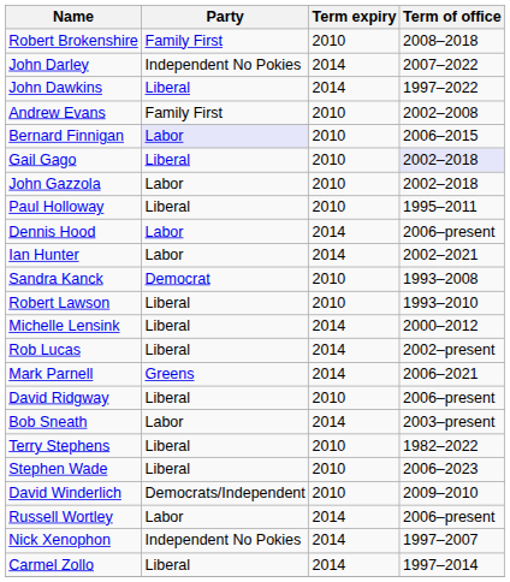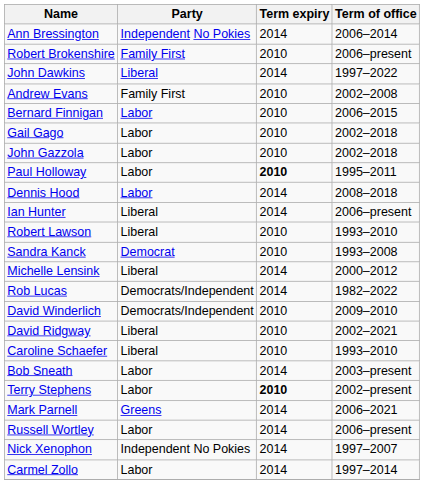 <table class="wikitable sortable">
 <tr>
 <th>Name</th>
 <th>Party</th>
 <th>Term expiry</th>
 <th>Term of office</th>
 </tr>
 <tr>
+<td><a href='#'>Ann Bressington</a></td>
+<td><a href='#'>Independent</a> <a href='#'>No Pokies</a></td>
+<td>2014</td>
+<td>2006–2014</td>
+</tr>
+<tr>
 <td><a href='#'>Robert Brokenshire</a> </td>
 <td><a href='#'>Family First</a></td>
 <td>2010</td>
-<td>2008–2018</td>
-</tr>
-<tr>
-<td><a href='#'>John Darley</a> </td>
-<td>Independent No Pokies</td>
-<td>2014</td>
-<td>2007–2022</td>
+<td>2006–present</td>
 </tr>
 <tr>
 <td><a href='#'>John Dawkins</a></td>
 <td><a href='#'>Liberal</a></td>
 <td>2014</td>
 <td>1997–2022</td>
 </tr>
 <tr>
 <td><a href='#'>Andrew Evans</a> </td>
 <td>Family First</td>
 <td>2010</td>
 <td>2002–2008</td>
 </tr>
 <tr>
 <td><a href='#'>Bernard Finnigan</a> </td>
-<td style="background: lavender;"><a href='#'>Labor</a></td>
+<td><a href='#'>Labor</a></td>
 <td>2010</td>
 <td>2006–2015</td>
 </tr>
 <tr>
 <td><a href='#'>Gail Gago</a></td>
-<td><a href='#'>Liberal</a></td>
+<td>Labor</td>
 <td>2010</td>
-<td style="background: lavender;">2002–2018</td>
+<td>2002–2018</td>
 </tr>
 <tr>
 <td><a href='#'>John Gazzola</a></td>
 <td>Labor</td>
 <td>2010</td>
 <td>2002–2018</td>
 </tr>
 <tr>
 <td><a href='#'>Paul Holloway</a></td>
-<td>Liberal</td>
-<td>2010</td>
+<td>Labor</td>
+<td><strong>2010</strong></td>
 <td>1995–2011</td>
 </tr>
 <tr>
 <td><a href='#'>Dennis Hood</a></td>
 <td><a href='#'>Labor</a></td>
 <td>2014</td>
+<td>2008–2018</td>
+</tr>
+<tr>
+<td><a href='#'>Ian Hunter</a></td>
+<td>Liberal</td>
+<td>2014</td>
 <td>2006–present</td>
 </tr>
 <tr>
-<td><a href='#'>Ian Hunter</a></td>
-<td>Labor</td>
-<td>2014</td>
-<td>2002–2021</td>
+<td><a href='#'>Robert Lawson</a></td>
+<td>Liberal</td>
+<td>2010</td>
+<td>1993–2010</td>
 </tr>
 <tr>
 <td><a href='#'>Sandra Kanck</a> </td>
 <td><a href='#'>Democrat</a></td>
 <td>2010</td>
 <td>1993–2008</td>
-</tr>
-<tr>
-<td><a href='#'>Robert Lawson</a></td>
-<td>Liberal</td>
-<td>2010</td>
-<td>1993–2010</td>
 </tr>
 <tr>
 <td><a href='#'>Michelle Lensink</a></td>
 <td>Liberal</td>
 <td>2014</td>
 <td>2000–2012</td>
 </tr>
 <tr>
 <td><a href='#'>Rob Lucas</a></td>
-<td>Liberal</td>
+<td>Democrats/Independent </td>
 <td>2014</td>
-<td>2002–present</td>
+<td>1982–2022</td>
 </tr>
 <tr>
-<td><a href='#'>Mark Parnell</a></td>
-<td><a href='#'>Greens</a></td>
-<td>2014</td>
-<td>2006–2021</td>
+<td><a href='#'>David Winderlich</a> </td>
+<td>Democrats/Independent </td>
+<td>2010</td>
+<td>2009–2010</td>
 </tr>
 <tr>
 <td><a href='#'>David Ridgway</a></td>
 <td>Liberal</td>
 <td>2010</td>
-<td>2006–present</td>
+<td>2002–2021</td>
+</tr>
+<tr>
+<td><a href='#'>Caroline Schaefer</a></td>
+<td>Liberal</td>
+<td>2010</td>
+<td>1993–2010</td>
 </tr>
 <tr>
 <td><a href='#'>Bob Sneath</a></td>
 <td>Labor</td>
 <td>2014</td>
 <td>2003–present</td>
 </tr>
 <tr>
 <td><a href='#'>Terry Stephens</a></td>
-<td>Liberal</td>
-<td>2010</td>
-<td>1982–2022</td>
+<td>Labor</td>
+<td><strong>2010</strong></td>
+<td>2002–present</td>
 </tr>
 <tr>
-<td><a href='#'>Stephen Wade</a> </td>
-<td>Liberal</td>
-<td>2010</td>
-<td>2006–2023</td>
-</tr>
-<tr>
-<td><a href='#'>David Winderlich</a> </td>
-<td>Democrats/Independent </td>
-<td>2010</td>
-<td>2009–2010</td>
+<td><a href='#'>Mark Parnell</a></td>
+<td><a href='#'>Greens</a></td>
+<td>2014</td>
+<td>2006–2021</td>
 </tr>
 <tr>
 <td><a href='#'>Russell Wortley</a></td>
 <td>Labor</td>
 <td>2014</td>
 <td>2006–present</td>
 </tr>
 <tr>
 <td><a href='#'>Nick Xenophon</a> </td>
 <td>Independent No Pokies</td>
 <td>2014</td>
 <td>1997–2007</td>
 </tr>
 <tr>
 <td><a href='#'>Carmel Zollo</a></td>
-<td>Liberal</td>
+<td>Labor</td>
 <td>2014</td>
 <td>1997–2014</td>
 </tr>
 <tr>
 </tr>
 </table>
